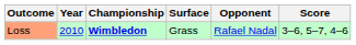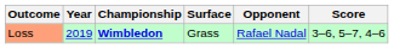 <table class="wikitable">
 <tr>
 <th>Outcome</th>
 <th>Year</th>
 <th>Championship</th>
 <th>Surface</th>
 <th>Opponent</th>
 <th>Score</th>
 </tr>
 <tr bgcolor=cvffcc>
 <td bgcolor=ffa07a>Loss</td>
-<td><a href='#'>2010</a></td>
+<td><a href='#'>2019</a></td>
 <td><strong><a href='#'>Wimbledon</a></strong></td>
 <td>Grass</td>
 <td> <a href='#'>Rafael Nadal</a></td>
 <td>3–6, 5–7, 4–6</td>
 </tr>
 </table>
